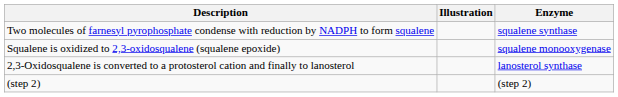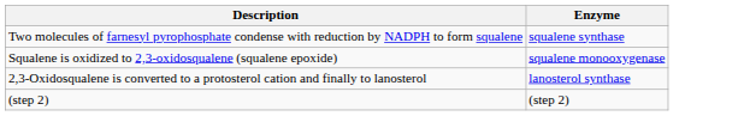 <table class="wikitable">
 <tr>
 <th>Description</th>
-<th>Illustration</th>
 <th>Enzyme</th>
 </tr>
 <tr>
 <td>Two molecules of <a href='#'>farnesyl pyrophosphate</a> condense with reduction by <a href='#'>NADPH</a> to form <a href='#'>squalene</a></td>
-<td></td>
 <td><a href='#'>squalene synthase</a></td>
 </tr>
 <tr>
 <td>Squalene is oxidized to <a href='#'>2,3-oxidosqualene</a> (squalene epoxide)</td>
-<td></td>
 <td><a href='#'>squalene monooxygenase</a></td>
 </tr>
 <tr>
 <td>2,3-Oxidosqualene is converted to a protosterol cation and finally to lanosterol</td>
-<td></td>
 <td><a href='#'>lanosterol synthase</a></td>
 </tr>
 <tr>
 <td>(step 2)</td>
-<td></td>
 <td>(step 2)</td>
 </tr>
 </table>
